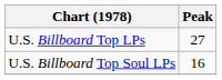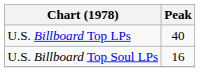 <table class="wikitable">
 <tr>
 <th>Chart (1978)</th>
 <th>Peak<br></th>
 </tr>
 <tr>
 <td>U.S. <a href='#'><em>Billboard</em> Top LPs</a></td>
-<td align="center">27</td>
+<td align="center">40</td>
 </tr>
 <tr>
 <td>U.S. <em>Billboard</em> <a href='#'>Top Soul LPs</a></td>
 <td align="center">16</td>
 </tr>
 <tr>
 </tr>
 </table>
